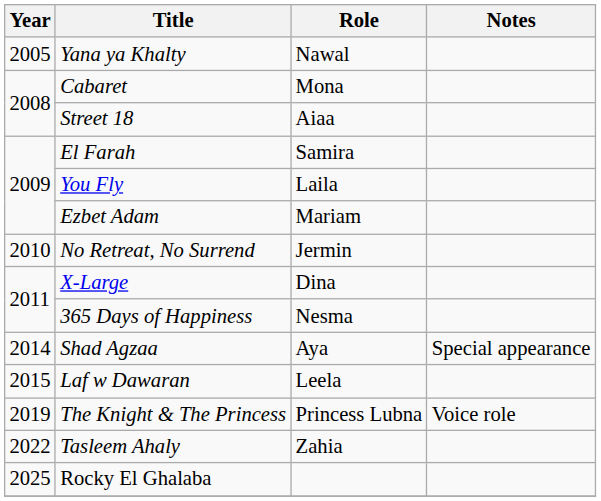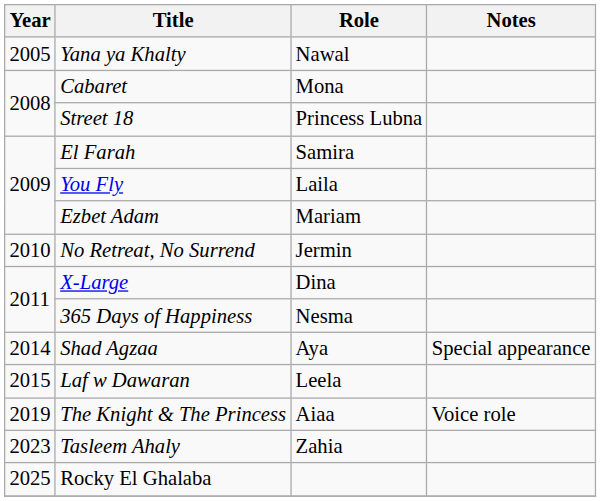 <table class="wikitable">
 <tr>
 <th>Year</th>
 <th>Title</th>
 <th>Role</th>
 <th>Notes</th>
 </tr>
 <tr>
 <td>2005</td>
 <td><em>Yana ya Khalty</em></td>
 <td>Nawal</td>
 <td></td>
 </tr>
 <tr>
 <td rowspan="2">2008</td>
 <td><em>Cabaret</em></td>
 <td>Mona</td>
 <td></td>
 </tr>
 <tr>
 <td><em>Street 18</em></td>
-<td>Aiaa</td>
+<td>Princess Lubna</td>
 <td></td>
 </tr>
 <tr>
 <td rowspan="3">2009</td>
 <td><em>El Farah</em></td>
 <td>Samira</td>
 <td></td>
 </tr>
 <tr>
 <td><em><a href='#'>You Fly</a></em></td>
 <td>Laila</td>
 <td></td>
 </tr>
 <tr>
 <td><em>Ezbet Adam</em></td>
 <td>Mariam</td>
 <td></td>
 </tr>
 <tr>
 <td>2010</td>
 <td><em>No Retreat, No Surrend</em></td>
 <td>Jermin</td>
 <td></td>
 </tr>
 <tr>
 <td rowspan="2">2011</td>
 <td><em><a href='#'>X-Large</a></em></td>
 <td>Dina</td>
 <td></td>
 </tr>
 <tr>
 <td><em>365 Days of Happiness</em></td>
 <td>Nesma</td>
 <td></td>
 </tr>
 <tr>
 <td>2014</td>
 <td><em>Shad Agzaa</em></td>
 <td>Aya</td>
 <td>Special appearance</td>
 </tr>
 <tr>
 <td>2015</td>
 <td><em>Laf w Dawaran</em></td>
 <td>Leela</td>
 <td></td>
 </tr>
 <tr>
 <td>2019</td>
 <td><em>The Knight & The Princess</em></td>
-<td>Princess Lubna</td>
+<td>Aiaa</td>
 <td>Voice role</td>
 </tr>
 <tr>
-<td>2022</td>
+<td>2023</td>
 <td><em>Tasleem Ahaly</em></td>
 <td>Zahia</td>
 <td></td>
 </tr>
 <tr>
 <td>2025</td>
 <td>Rocky El Ghalaba</td>
 <td></td>
 <td></td>
 </tr>
 <tr>
 </tr>
 </table>
